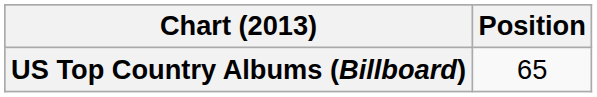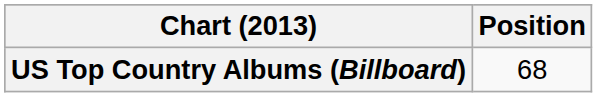 <table class="wikitable plainrowheaders" style="text-align:center">
 <tr>
 <th scope="col">Chart (2013)</th>
 <th scope="col">Position</th>
 </tr>
 <tr>
 <th scope="row">US Top Country Albums (<em>Billboard</em>)</th>
-<td>65</td>
+<td>68</td>
 </tr>
 </table>
